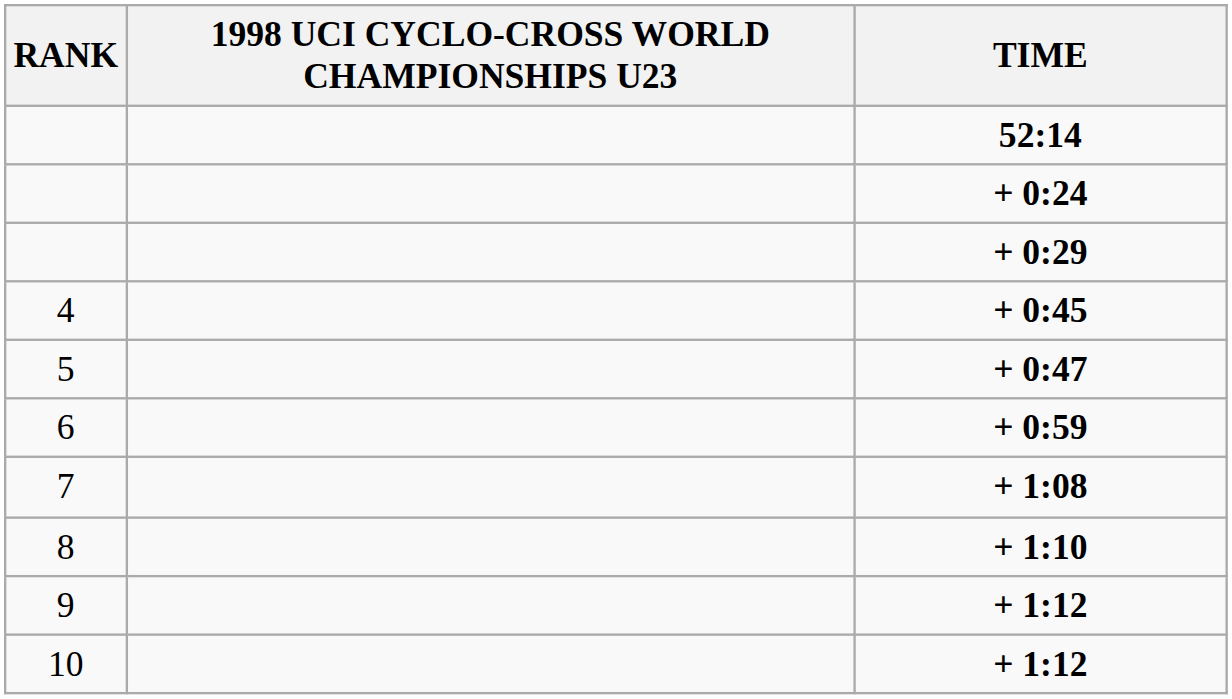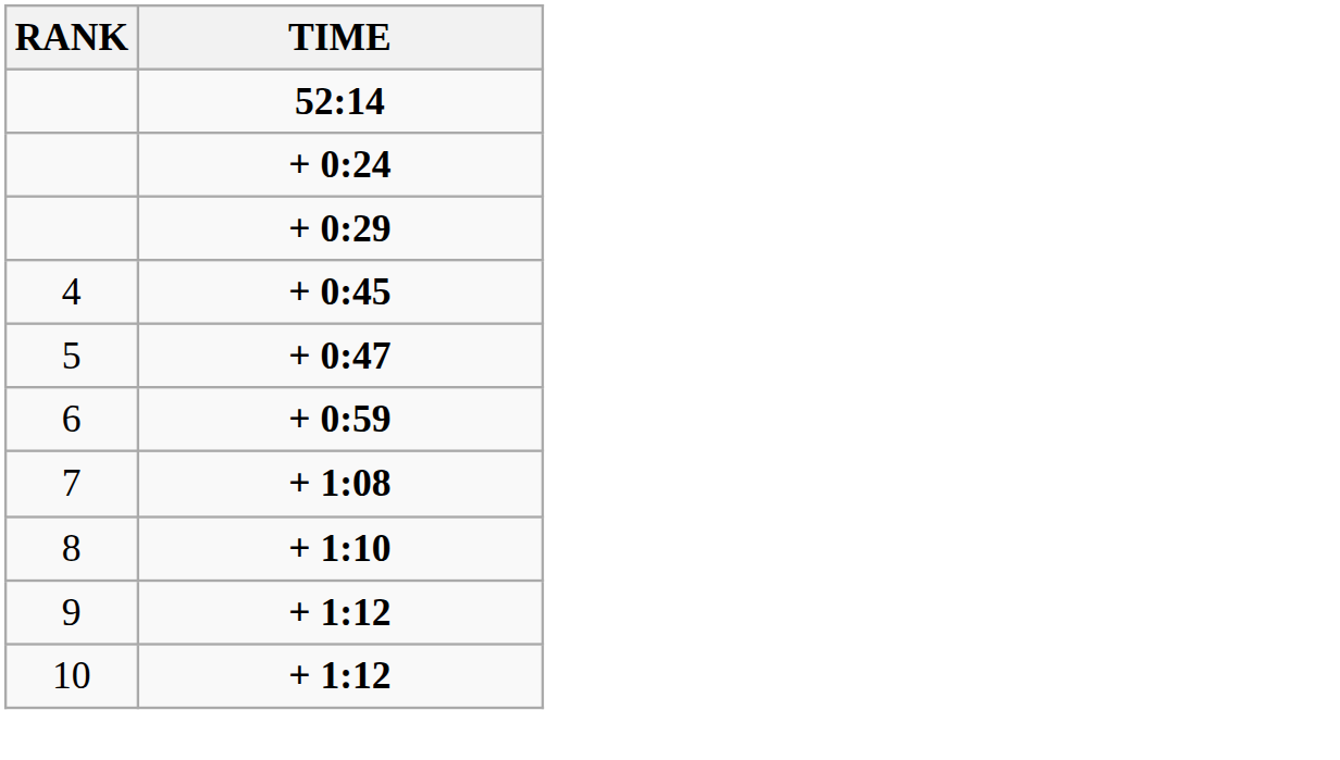 <table class="wikitable" style="font-size:95%;">
 <tr>
 <th>RANK</th>
-<th align="left" style="width: 20em">1998 UCI CYCLO-CROSS WORLD CHAMPIONSHIPS U23</th>
 <th align="left" style="width: 10em">TIME</th>
 </tr>
 <tr>
 <td align="center"></td>
-<td></td>
 <td align="center"><strong>52:14</strong></td>
 </tr>
 <tr>
 <td align="center"></td>
-<td></td>
 <td align="center"><strong>+ 0:24</strong></td>
 </tr>
 <tr>
 <td align="center"></td>
-<td></td>
 <td align="center"><strong>+ 0:29</strong></td>
 </tr>
 <tr>
 <td align="center">4</td>
-<td></td>
 <td align="center"><strong>+ 0:45</strong></td>
 </tr>
 <tr>
 <td align="center">5</td>
-<td></td>
 <td align="center"><strong>+ 0:47</strong></td>
 </tr>
 <tr>
 <td align="center">6</td>
-<td></td>
 <td align="center"><strong>+ 0:59</strong></td>
 </tr>
 <tr>
 <td align="center">7</td>
-<td></td>
 <td align="center"><strong>+ 1:08</strong></td>
 </tr>
 <tr>
 <td align="center">8</td>
-<td></td>
 <td align="center"><strong>+ 1:10</strong></td>
 </tr>
 <tr>
 <td align="center">9</td>
-<td></td>
 <td align="center"><strong>+ 1:12</strong></td>
 </tr>
 <tr>
 <td align="center">10</td>
-<td></td>
 <td align="center"><strong>+ 1:12</strong></td>
 </tr>
 </table>
